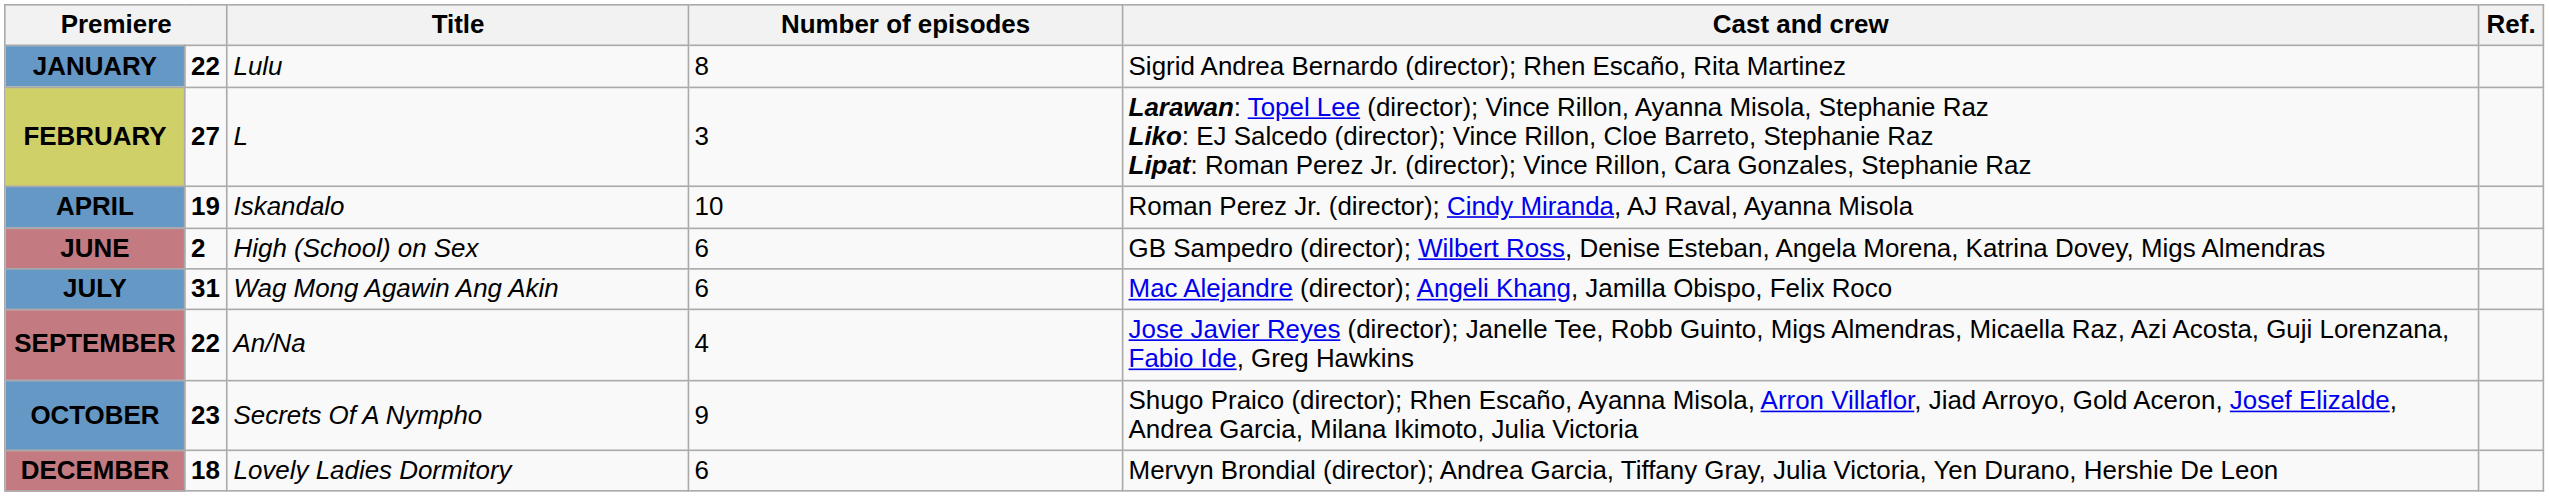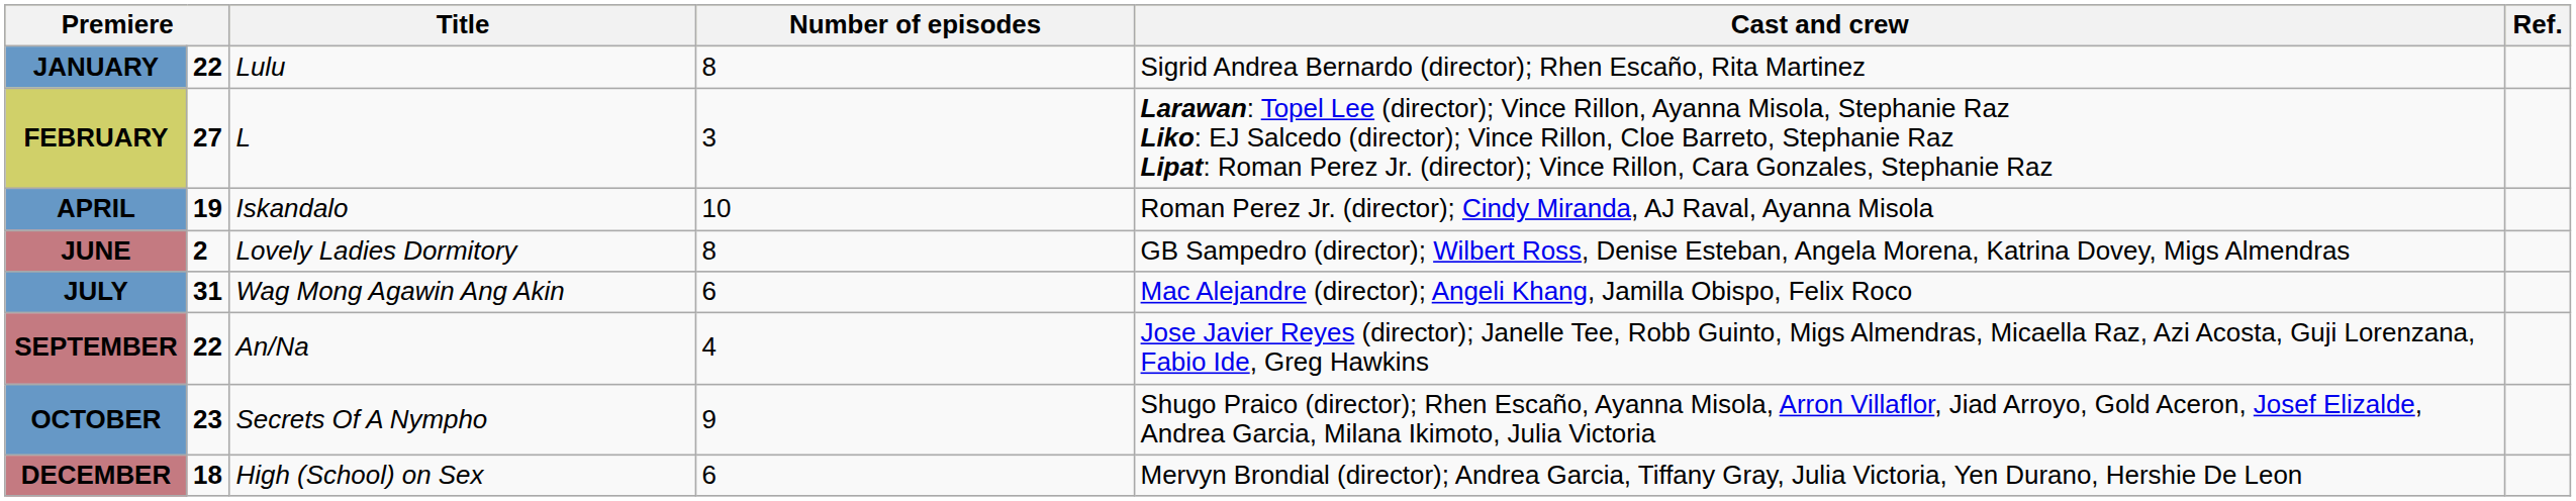 <table class="wikitable sortable">
 <tr style="background:#ffffba; text-align:center;">
 <th colspan="2" style="width:05%">Premiere</th>
 <th style="width:17%">Title</th>
 <th style="width:16%">Number of episodes</th>
 <th style="width:50%">Cast and crew</th>
 <th style="width:02%">Ref.</th>
 </tr>
 <tr>
 <th style="text-align:center; background:#6698c6">JANUARY</th>
 <td><strong>22</strong></td>
 <td><em>Lulu</em></td>
 <td>8</td>
 <td>Sigrid Andrea Bernardo (director); Rhen Escaño, Rita Martinez</td>
 <td></td>
 </tr>
 <tr>
 <th style="text-align:center; background:#d0d069">FEBRUARY</th>
 <td><strong>27</strong></td>
 <td><em>L</em></td>
 <td>3</td>
 <td><strong><em>Larawan</em></strong>: <a href='#'>Topel Lee</a> (director); Vince Rillon, Ayanna Misola, Stephanie Raz<br><strong><em>Liko</em></strong>: EJ Salcedo (director); Vince Rillon, Cloe Barreto, Stephanie Raz<br><strong><em>Lipat</em></strong>: Roman Perez Jr. (director); Vince Rillon, Cara Gonzales, Stephanie Raz</td>
 <td></td>
 </tr>
 <tr>
 <th style="text-align:center; background:#6698c6">APRIL</th>
 <td><strong>19</strong></td>
 <td><em>Iskandalo</em></td>
 <td>10</td>
 <td>Roman Perez Jr. (director); <a href='#'>Cindy Miranda</a>, AJ Raval, Ayanna Misola</td>
 <td></td>
 </tr>
 <tr>
 <th style="text-align:center; background:#c47a81">JUNE</th>
 <td><strong>2</strong></td>
-<td><em>High (School) on Sex</em></td>
-<td>6</td>
+<td><em>Lovely Ladies Dormitory</em></td>
+<td>8</td>
 <td>GB Sampedro (director); <a href='#'>Wilbert Ross</a>, Denise Esteban, Angela Morena, Katrina Dovey, Migs Almendras</td>
 <td></td>
 </tr>
 <tr>
 <th rowspan="1" style="text-align:center; background:#6698c6">JULY</th>
 <td><strong>31</strong></td>
 <td><em>Wag Mong Agawin Ang Akin</em></td>
 <td>6</td>
 <td><a href='#'>Mac Alejandre</a> (director); <a href='#'>Angeli Khang</a>, Jamilla Obispo, Felix Roco</td>
 <td></td>
 </tr>
 <tr>
 <th style="text-align:center; background:#c47a81">SEPTEMBER</th>
 <td><strong>22</strong></td>
 <td><em>An/Na</em></td>
 <td>4</td>
 <td><a href='#'>Jose Javier Reyes</a> (director); Janelle Tee, Robb Guinto, Migs Almendras, Micaella Raz, Azi Acosta, Guji Lorenzana, <a href='#'>Fabio Ide</a>, Greg Hawkins</td>
 <td></td>
 </tr>
 <tr>
 <th style="text-align:center; background:#6698c6">OCTOBER</th>
 <td><strong>23</strong></td>
 <td><em>Secrets Of A Nympho</em></td>
 <td>9</td>
 <td>Shugo Praico (director); Rhen Escaño, Ayanna Misola, <a href='#'>Arron Villaflor</a>, Jiad Arroyo, Gold Aceron, <a href='#'>Josef Elizalde</a>, Andrea Garcia, Milana Ikimoto, Julia Victoria</td>
 <td></td>
 </tr>
 <tr>
 <th style="text-align:center; background:#c47a81">DECEMBER</th>
 <td><strong>18</strong></td>
-<td><em>Lovely Ladies Dormitory</em></td>
+<td><em>High (School) on Sex</em></td>
 <td>6</td>
 <td>Mervyn Brondial (director); Andrea Garcia, Tiffany Gray, Julia Victoria, Yen Durano, Hershie De Leon</td>
 <td></td>
 </tr>
 </table>
